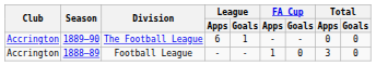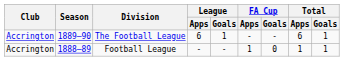 <table class="wikitable" style="text-align:center;">
 <tr>
 <th rowspan="2">Club</th>
 <th rowspan="2">Season</th>
 <th rowspan="2">Division</th>
 <th colspan="2">League</th>
 <th colspan="2"><a href='#'>FA Cup</a></th>
 <th colspan="2">Total</th>
 </tr>
 <tr>
 <th>Apps</th>
 <th>Goals</th>
 <th>Apps</th>
 <th>Goals</th>
 <th>Apps</th>
 <th>Goals</th>
 </tr>
 <tr>
 <td><a href='#'>Accrington</a></td>
 <td><a href='#'>1889–90</a></td>
 <td><a href='#'>The Football League</a></td>
 <td>6</td>
 <td>1</td>
 <td>-</td>
 <td>-</td>
-<td>0</td>
-<td>0</td>
+<td>6</td>
+<td>1</td>
 </tr>
 <tr>
 <td>Accrington</td>
 <td><a href='#'>1888–89</a></td>
 <td>Football League</td>
 <td>-</td>
 <td>-</td>
 <td>1</td>
 <td>0</td>
-<td>3</td>
-<td>0</td>
+<td>1</td>
+<td>1</td>
 </tr>
 </table>
